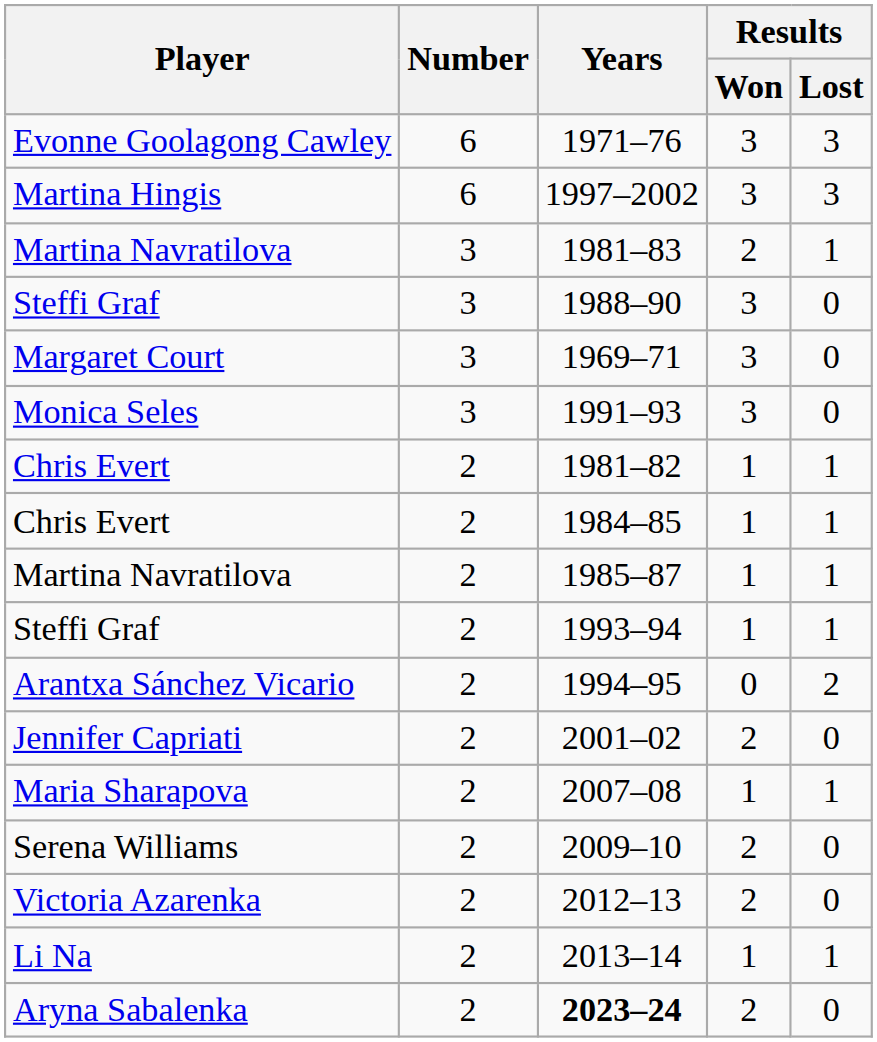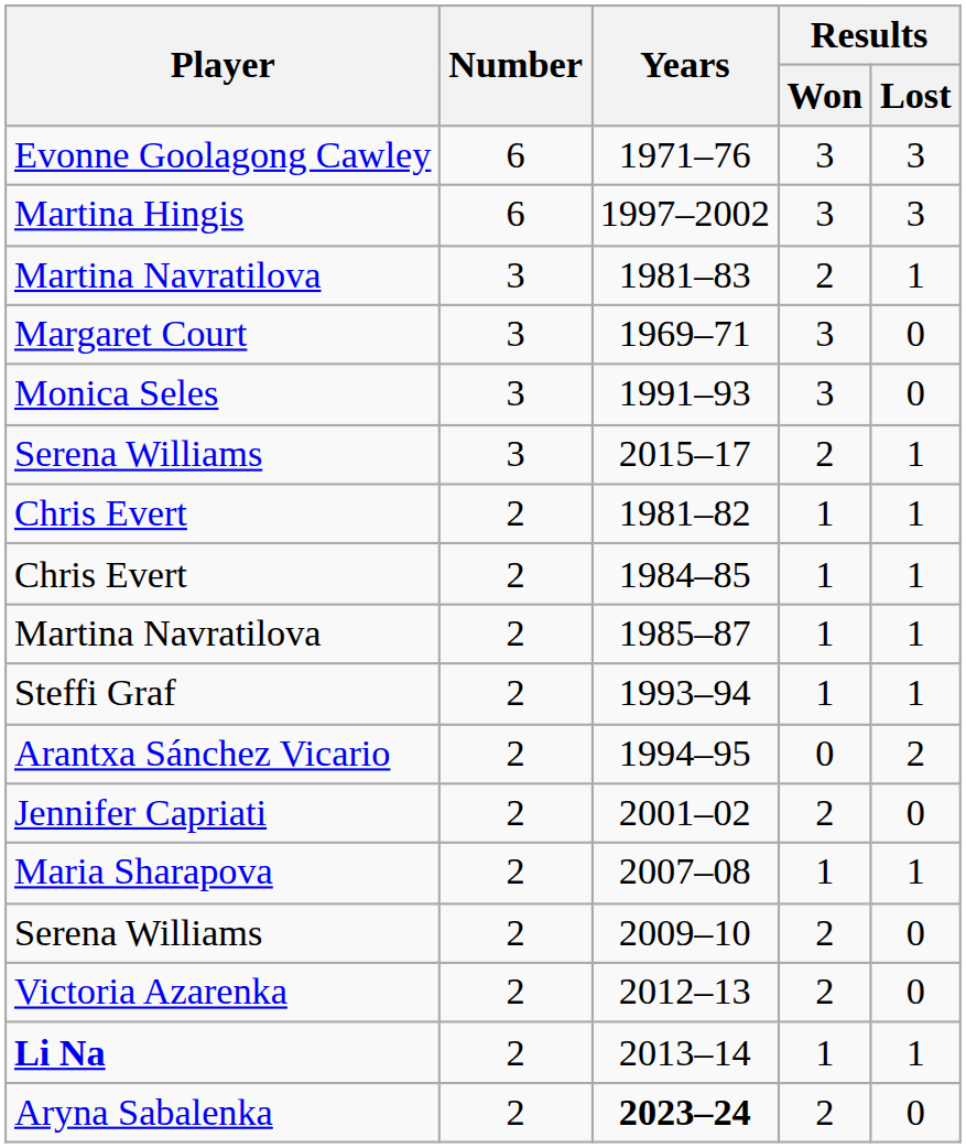 <table class="wikitable">
 <tr>
 <th rowspan=2>Player</th>
 <th rowspan=2>Number</th>
 <th rowspan=2>Years</th>
 <th colspan="2">Results</th>
 </tr>
 <tr>
 <th>Won</th>
 <th>Lost</th>
 </tr>
 <tr>
 <td> <a href='#'>Evonne Goolagong Cawley</a></td>
 <td align=center>6</td>
 <td align=center>1971–76</td>
 <td align=center>3</td>
 <td align=center>3</td>
 </tr>
 <tr>
 <td> <a href='#'>Martina Hingis</a></td>
 <td align=center>6</td>
 <td align=center>1997–2002</td>
 <td align=center>3</td>
 <td align=center>3</td>
 </tr>
 <tr>
 <td> <a href='#'>Martina Navratilova</a></td>
 <td align=center>3</td>
 <td align=center>1981–83</td>
 <td align=center>2</td>
 <td align=center>1</td>
 </tr>
 <tr>
-<td> <a href='#'>Steffi Graf</a></td>
-<td align=center>3</td>
-<td align=center>1988–90</td>
-<td align=center>3</td>
-<td align=center>0</td>
-</tr>
-<tr>
 <td> <a href='#'>Margaret Court</a></td>
 <td align=center>3</td>
 <td align=center>1969–71</td>
 <td align=center>3</td>
 <td align=center>0</td>
 </tr>
 <tr>
 <td> <a href='#'>Monica Seles</a></td>
 <td align=center>3</td>
 <td align=center>1991–93</td>
 <td align=center>3</td>
 <td align=center>0</td>
+</tr>
+<tr>
+<td> <a href='#'>Serena Williams</a></td>
+<td align=center>3</td>
+<td align=center>2015–17</td>
+<td align=center>2</td>
+<td align=center>1</td>
 </tr>
 <tr>
 <td> <a href='#'>Chris Evert</a></td>
 <td align=center>2</td>
 <td align=center>1981–82</td>
 <td align=center>1</td>
 <td align=center>1</td>
 </tr>
 <tr>
 <td> Chris Evert</td>
 <td align=center>2</td>
 <td align=center>1984–85</td>
 <td align=center>1</td>
 <td align=center>1</td>
 </tr>
 <tr>
 <td> Martina Navratilova</td>
 <td align=center>2</td>
 <td align=center>1985–87</td>
 <td align=center>1</td>
 <td align=center>1</td>
 </tr>
 <tr>
 <td> Steffi Graf</td>
 <td align=center>2</td>
 <td align=center>1993–94</td>
 <td align=center>1</td>
 <td align=center>1</td>
 </tr>
 <tr>
 <td> <a href='#'>Arantxa Sánchez Vicario</a></td>
 <td align=center>2</td>
 <td align=center>1994–95</td>
 <td align=center>0</td>
 <td align=center>2</td>
 </tr>
 <tr>
 <td> <a href='#'>Jennifer Capriati</a></td>
 <td align=center>2</td>
 <td align=center>2001–02</td>
 <td align=center>2</td>
 <td align=center>0</td>
 </tr>
 <tr>
 <td> <a href='#'>Maria Sharapova</a></td>
 <td align=center>2</td>
 <td align=center>2007–08</td>
 <td align=center>1</td>
 <td align=center>1</td>
 </tr>
 <tr>
 <td> Serena Williams</td>
 <td align=center>2</td>
 <td align=center>2009–10</td>
 <td align=center>2</td>
 <td align=center>0</td>
 </tr>
 <tr>
 <td> <a href='#'>Victoria Azarenka</a></td>
 <td align=center>2</td>
 <td align=center>2012–13</td>
 <td align=center>2</td>
 <td align=center>0</td>
 </tr>
 <tr>
-<td> <a href='#'>Li Na</a></td>
+<td><strong> <a href='#'>Li Na</a></strong></td>
 <td align=center>2</td>
 <td align=center>2013–14</td>
 <td align=center>1</td>
 <td align=center>1</td>
 </tr>
 <tr>
 <td> <a href='#'>Aryna Sabalenka</a></td>
 <td align=center>2</td>
 <td align=center><strong>2023–24</strong></td>
 <td align=center>2</td>
 <td align=center>0</td>
 </tr>
 </table>
